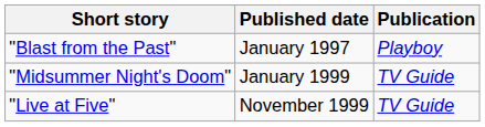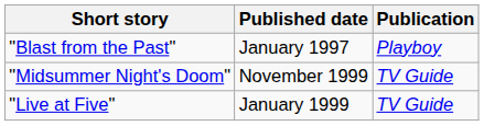 <table class="wikitable"bal>
 <tr>
 <th>Short story</th>
 <th>Published date</th>
 <th>Publication</th>
 </tr>
 <tr>
 <td>"<a href='#'>Blast from the Past</a>"</td>
 <td>January 1997</td>
 <td><em><a href='#'>Playboy</a></em></td>
 </tr>
 <tr>
 <td>"<a href='#'>Midsummer Night's Doom</a>"</td>
-<td>January 1999</td>
+<td>November 1999</td>
 <td><em><a href='#'>TV Guide</a></em></td>
 </tr>
 <tr>
 <td>"<a href='#'>Live at Five</a>"</td>
-<td>November 1999</td>
+<td>January 1999</td>
 <td><em><a href='#'>TV Guide</a></em></td>
 </tr>
 </table>
